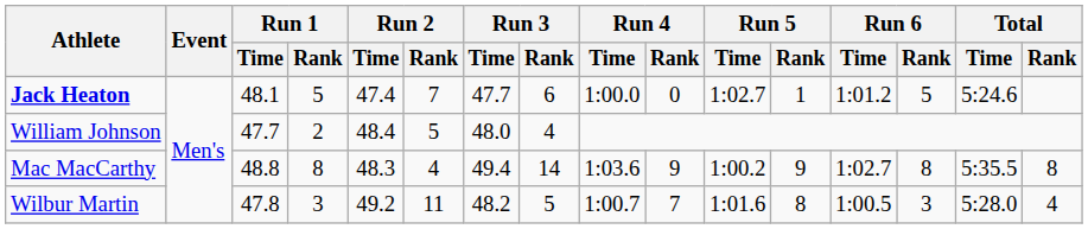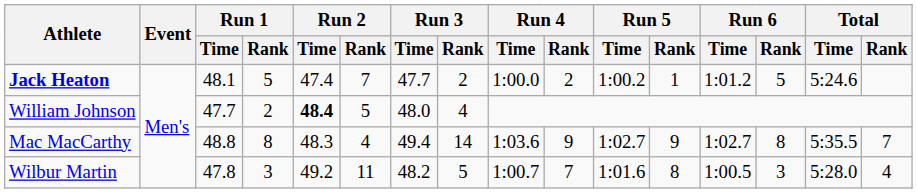 <table class=wikitable style=font-size:90%;text-align:center>
 <tr>
 <th rowspan=2>Athlete</th>
 <th rowspan=2>Event</th>
 <th colspan=2>Run 1</th>
 <th colspan=2>Run 2</th>
 <th colspan=2>Run 3</th>
 <th colspan=2>Run 4</th>
 <th colspan=2>Run 5</th>
 <th colspan=2>Run 6</th>
 <th colspan=2>Total</th>
 </tr>
 <tr style=font-size:95%>
 <th>Time</th>
 <th>Rank</th>
 <th>Time</th>
 <th>Rank</th>
 <th>Time</th>
 <th>Rank</th>
 <th>Time</th>
 <th>Rank</th>
 <th>Time</th>
 <th>Rank</th>
 <th>Time</th>
 <th>Rank</th>
 <th>Time</th>
 <th>Rank</th>
 </tr>
 <tr>
 <td align=left><strong><a href='#'>Jack Heaton</a></strong></td>
 <td align=left rowspan=4><a href='#'>Men's</a></td>
 <td>48.1</td>
 <td>5</td>
 <td>47.4</td>
 <td>7</td>
 <td>47.7</td>
-<td>6</td>
+<td>2</td>
 <td>1:00.0</td>
-<td>0</td>
-<td>1:02.7</td>
+<td>2</td>
+<td>1:00.2</td>
 <td>1</td>
 <td>1:01.2</td>
 <td>5</td>
 <td>5:24.6</td>
 <td></td>
 </tr>
 <tr>
 <td align=left><a href='#'>William Johnson</a></td>
 <td>47.7</td>
 <td>2</td>
-<td>48.4</td>
+<td><strong>48.4</strong></td>
 <td>5</td>
 <td>48.0</td>
 <td>4</td>
 <td colspan=8></td>
 </tr>
 <tr>
 <td align=left><a href='#'>Mac MacCarthy</a></td>
 <td>48.8</td>
 <td>8</td>
 <td>48.3</td>
 <td>4</td>
 <td>49.4</td>
 <td>14</td>
 <td>1:03.6</td>
 <td>9</td>
-<td>1:00.2</td>
+<td>1:02.7</td>
 <td>9</td>
 <td>1:02.7</td>
 <td>8</td>
 <td>5:35.5</td>
-<td>8</td>
+<td>7</td>
 </tr>
 <tr>
 <td align=left><a href='#'>Wilbur Martin</a></td>
 <td>47.8</td>
 <td>3</td>
 <td>49.2</td>
 <td>11</td>
 <td>48.2</td>
 <td>5</td>
 <td>1:00.7</td>
 <td>7</td>
 <td>1:01.6</td>
 <td>8</td>
 <td>1:00.5</td>
 <td>3</td>
 <td>5:28.0</td>
 <td>4</td>
 </tr>
 </table>
